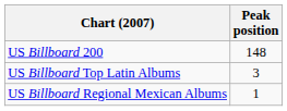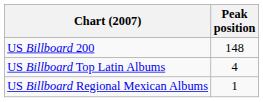 <table class="wikitable sortable plainrowheaders">
 <tr>
 <th scope="col">Chart (2007)</th>
 <th scope="col">Peak<br>position</th>
 </tr>
 <tr>
 <td><a href='#'>US <em>Billboard</em> 200</a></td>
 <td align="center">148</td>
 </tr>
 <tr>
 <td><a href='#'>US <em>Billboard</em> Top Latin Albums</a></td>
-<td align="center">3</td>
+<td align="center">4</td>
 </tr>
 <tr>
 <td><a href='#'>US <em>Billboard</em> Regional Mexican Albums</a></td>
 <td align="center">1</td>
 </tr>
 </table>
